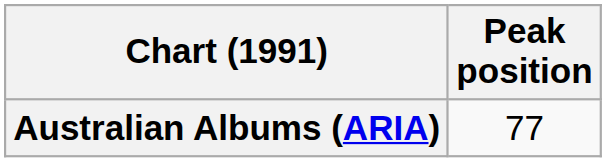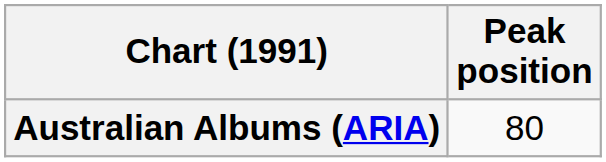 <table class="wikitable plainrowheaders">
 <tr>
 <th>Chart (1991)</th>
 <th>Peak<br>position</th>
 </tr>
 <tr>
 <th scope="row">Australian Albums (<a href='#'>ARIA</a>)</th>
-<td align="center">77</td>
+<td align="center">80</td>
 </tr>
 </table>
